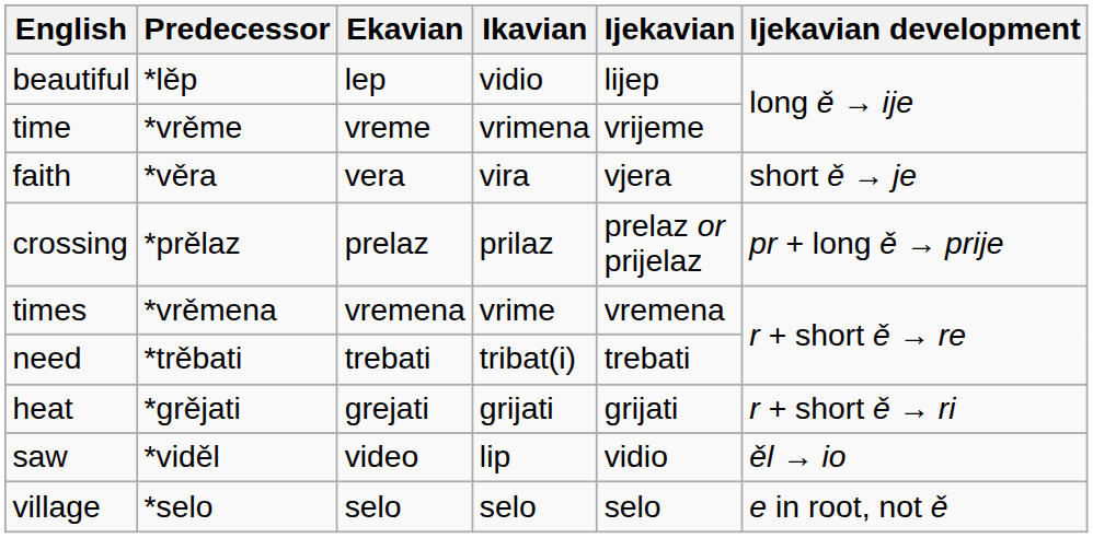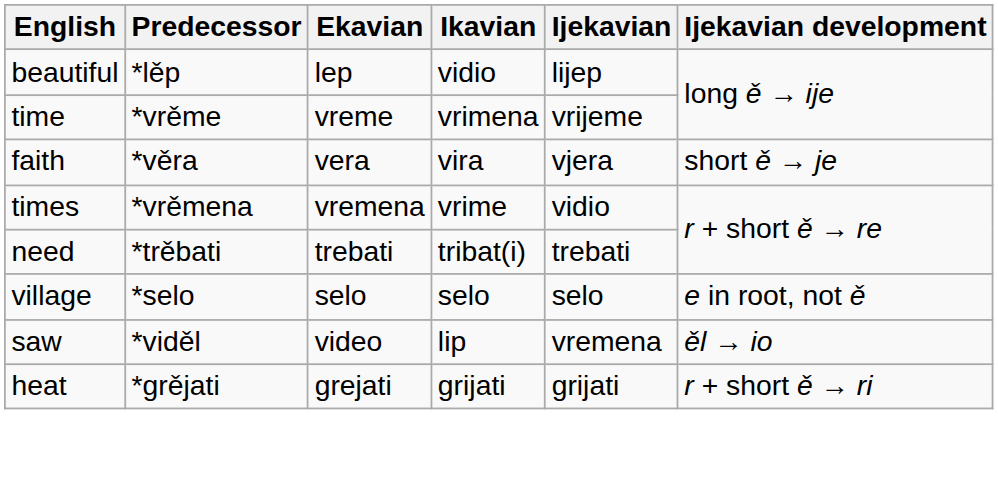 <table class="wikitable">
 <tr>
 <th>English</th>
 <th>Predecessor</th>
 <th>Ekavian</th>
 <th>Ikavian</th>
 <th>Ijekavian</th>
 <th>Ijekavian development</th>
 </tr>
 <tr>
 <td>beautiful</td>
 <td>*lěp</td>
 <td>lep</td>
 <td>vidio</td>
 <td>lijep</td>
 <td rowspan="2">long <em>ě</em> → <em>ije</em></td>
 </tr>
 <tr>
 <td>time</td>
 <td>*vrěme</td>
 <td>vreme</td>
 <td>vrimena</td>
 <td>vrijeme</td>
 </tr>
 <tr>
 <td>faith</td>
 <td>*věra</td>
 <td>vera</td>
 <td>vira</td>
 <td>vjera</td>
 <td>short <em>ě</em> → <em>je</em></td>
 </tr>
 <tr>
-<td>crossing</td>
-<td>*prělaz</td>
-<td>prelaz</td>
-<td>prilaz</td>
-<td>prеlaz <em>or</em><br>prijelaz</td>
-<td><em>pr</em> + long <em>ě</em> → <em>prije</em></td>
-</tr>
-<tr>
 <td>times</td>
 <td>*vrěmena</td>
 <td>vremena</td>
 <td>vrime</td>
-<td>vremena</td>
+<td>vidio</td>
 <td rowspan="2"><em>r</em> + short <em>ě</em> → <em>re</em></td>
 </tr>
 <tr>
 <td>need</td>
 <td>*trěbati</td>
 <td>trebati</td>
 <td>tribat(i)</td>
 <td>trebati</td>
 </tr>
 <tr>
+<td>village</td>
+<td>*selo</td>
+<td>selo</td>
+<td>selo</td>
+<td>selo</td>
+<td><em>e</em> in root, not <em>ě</em></td>
+</tr>
+<tr>
+<td>saw</td>
+<td>*viděl</td>
+<td>video</td>
+<td>lip</td>
+<td>vremena</td>
+<td><em>ěl</em> → <em>io</em></td>
+</tr>
+<tr>
 <td>heat</td>
 <td>*grějati</td>
 <td>grejati</td>
 <td>grijati</td>
 <td>grijati</td>
 <td><em>r</em> + short <em>ě</em> → <em>ri</em></td>
 </tr>
-<tr>
-<td>saw</td>
-<td>*viděl</td>
-<td>video</td>
-<td>lip</td>
-<td>vidio</td>
-<td><em>ěl</em> → <em>io</em></td>
-</tr>
-<tr>
-<td>village</td>
-<td>*selo</td>
-<td>selo</td>
-<td>selo</td>
-<td>selo</td>
-<td><em>e</em> in root, not <em>ě</em></td>
-</tr>
 </table>
